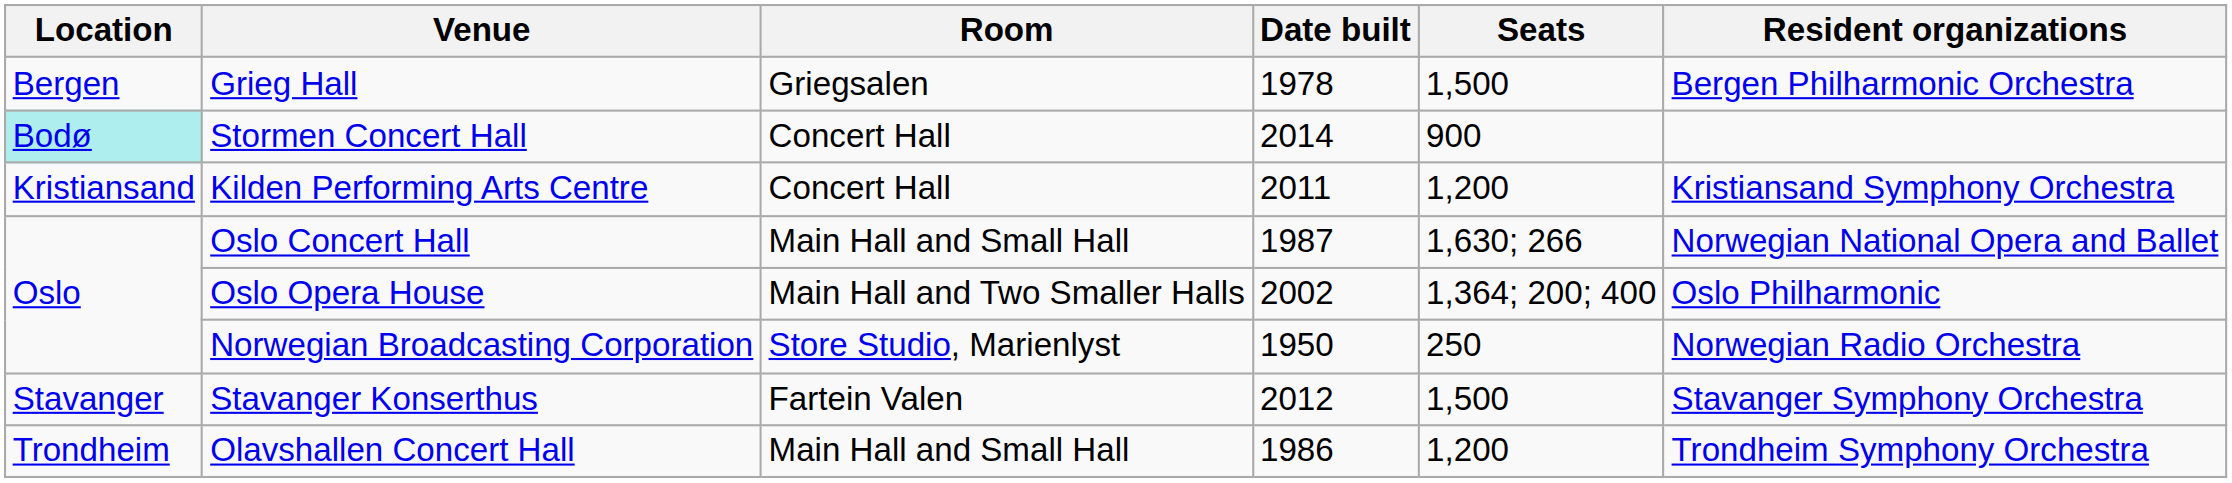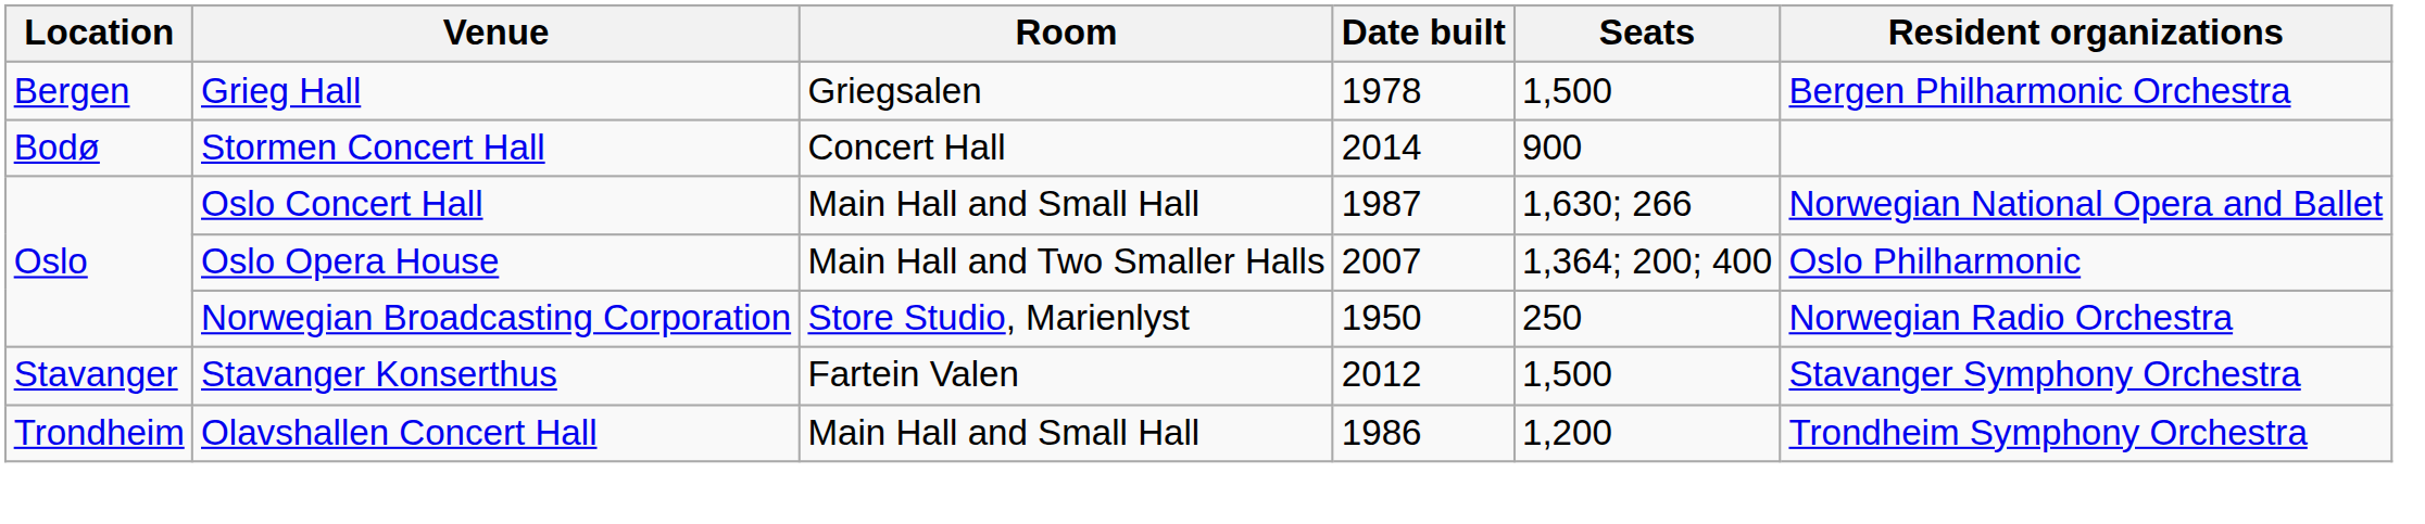 <table class="wikitable">
 <tr>
 <th>Location</th>
 <th>Venue</th>
 <th>Room</th>
 <th>Date built</th>
 <th>Seats</th>
 <th>Resident organizations</th>
 </tr>
 <tr>
 <td><a href='#'>Bergen</a></td>
 <td><a href='#'>Grieg Hall</a></td>
 <td>Griegsalen</td>
 <td>1978</td>
 <td>1,500</td>
 <td><a href='#'>Bergen Philharmonic Orchestra</a></td>
 </tr>
 <tr>
-<td style="background: paleturquoise;"><a href='#'>Bodø</a></td>
+<td><a href='#'>Bodø</a></td>
 <td><a href='#'>Stormen Concert Hall</a></td>
 <td>Concert Hall</td>
 <td>2014</td>
 <td>900</td>
 <td></td>
-</tr>
-<tr>
-<td><a href='#'>Kristiansand</a></td>
-<td><a href='#'>Kilden Performing Arts Centre</a></td>
-<td>Concert Hall</td>
-<td>2011</td>
-<td>1,200</td>
-<td><a href='#'>Kristiansand Symphony Orchestra</a></td>
 </tr>
 <tr>
 <td rowspan=3><a href='#'>Oslo</a></td>
 <td><a href='#'>Oslo Concert Hall</a></td>
 <td>Main Hall and Small Hall</td>
 <td>1987</td>
 <td>1,630; 266</td>
 <td><a href='#'>Norwegian National Opera and Ballet</a></td>
 </tr>
 <tr>
 <td><a href='#'>Oslo Opera House</a></td>
 <td>Main Hall and Two Smaller Halls</td>
-<td>2002</td>
+<td>2007</td>
 <td>1,364; 200; 400</td>
 <td><a href='#'>Oslo Philharmonic</a></td>
 </tr>
 <tr>
 <td><a href='#'>Norwegian Broadcasting Corporation</a></td>
 <td><a href='#'>Store Studio</a>, Marienlyst</td>
 <td>1950</td>
 <td>250</td>
 <td><a href='#'>Norwegian Radio Orchestra</a></td>
 </tr>
 <tr>
 <td><a href='#'>Stavanger</a></td>
 <td><a href='#'>Stavanger Konserthus</a></td>
 <td>Fartein Valen</td>
 <td>2012</td>
 <td>1,500</td>
 <td><a href='#'>Stavanger Symphony Orchestra</a></td>
 </tr>
 <tr>
 <td><a href='#'>Trondheim</a></td>
 <td><a href='#'>Olavshallen Concert Hall</a></td>
 <td>Main Hall and Small Hall</td>
 <td>1986</td>
 <td>1,200</td>
 <td><a href='#'>Trondheim Symphony Orchestra</a></td>
 </tr>
 </table>
